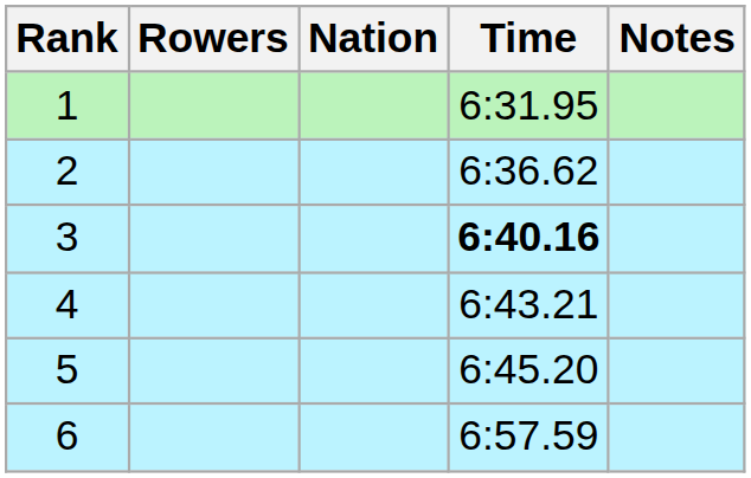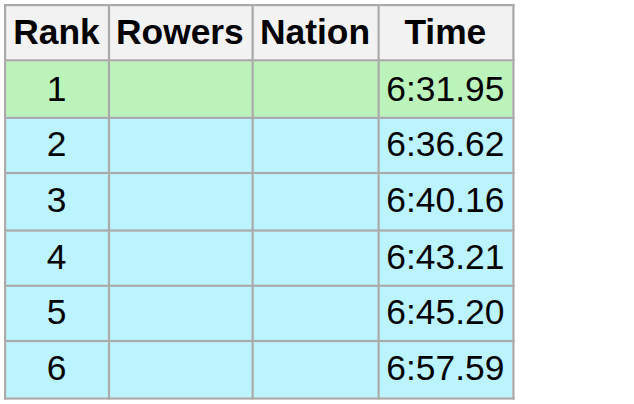 <table class="wikitable sortable" style="text-align:center">
 <tr>
 <th>Rank</th>
 <th>Rowers</th>
 <th>Nation</th>
 <th>Time</th>
-<th>Notes</th>
 </tr>
 <tr bgcolor=bbf3bb>
 <td>1</td>
 <td align=left data-sort-value="Dobre, Dănuț"></td>
 <td align=left></td>
 <td>6:31.95</td>
-<td></td>
 </tr>
 <tr bgcolor=bbf3ff>
 <td>2</td>
 <td align=left data-sort-value="Belleghem, Wim Van"></td>
 <td align=left></td>
 <td>6:36.62</td>
-<td></td>
 </tr>
 <tr bgcolor=bbf3ff>
 <td>3</td>
 <td align=left data-sort-value="Bausback, Kurt"></td>
 <td align=left></td>
-<td><strong>6:40.16</strong></td>
-<td></td>
+<td>6:40.16</td>
 </tr>
 <tr bgcolor=bbf3ff>
 <td>4</td>
 <td align=left data-sort-value="Vyrvich, Valery"></td>
 <td align=left></td>
 <td>6:43.21</td>
-<td></td>
 </tr>
 <tr bgcolor=bbf3ff>
 <td>5</td>
 <td align=left data-sort-value="Carvalho, Ricardo de"></td>
 <td align=left></td>
 <td>6:45.20</td>
-<td></td>
 </tr>
 <tr bgcolor=bbf3ff>
 <td>6</td>
 <td align=left data-sort-value="Dickison, Don"></td>
 <td align=left></td>
 <td>6:57.59</td>
-<td></td>
 </tr>
 </table>
